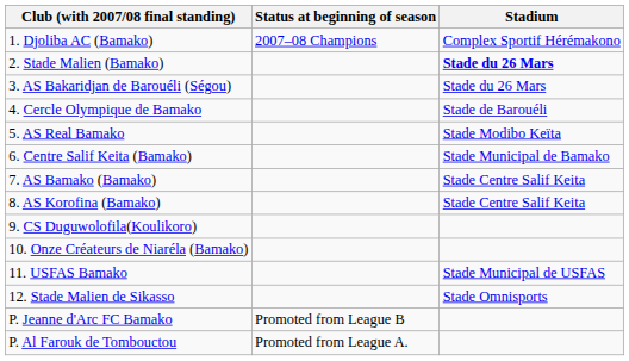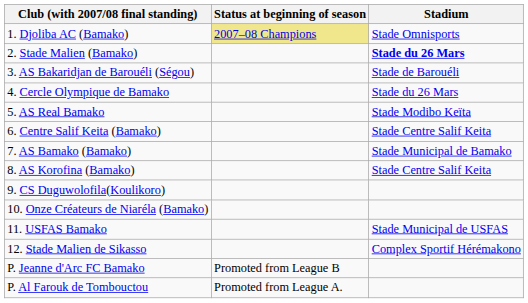 <table class="wikitable">
 <tr>
 <th>Club (with 2007/08 final standing)</th>
 <th>Status at beginning of season</th>
 <th>Stadium</th>
 </tr>
 <tr>
 <td>1. <a href='#'>Djoliba AC</a> (<a href='#'>Bamako</a>)</td>
-<td><a href='#'>2007–08 Champions</a></td>
-<td><a href='#'>Complex Sportif Hérémakono</a></td>
+<td style="background: khaki;"><a href='#'>2007–08 Champions</a></td>
+<td><a href='#'>Stade Omnisports</a></td>
 </tr>
 <tr>
 <td>2. <a href='#'>Stade Malien</a> (<a href='#'>Bamako</a>)</td>
 <td></td>
 <td><strong><a href='#'>Stade du 26 Mars</a></strong></td>
 </tr>
 <tr>
 <td>3. <a href='#'>AS Bakaridjan de Barouéli</a> (<a href='#'>Ségou</a>)</td>
 <td></td>
-<td><a href='#'>Stade du 26 Mars</a></td>
+<td><a href='#'>Stade de Barouéli</a></td>
 </tr>
 <tr>
 <td>4. <a href='#'>Cercle Olympique de Bamako</a></td>
 <td></td>
-<td><a href='#'>Stade de Barouéli</a></td>
+<td><a href='#'>Stade du 26 Mars</a></td>
 </tr>
 <tr>
 <td>5. <a href='#'>AS Real Bamako</a></td>
 <td></td>
 <td><a href='#'>Stade Modibo Keïta</a></td>
 </tr>
 <tr>
 <td>6. <a href='#'>Centre Salif Keita</a> (<a href='#'>Bamako</a>)</td>
 <td></td>
-<td><a href='#'>Stade Municipal de Bamako</a></td>
+<td><a href='#'>Stade Centre Salif Keita</a></td>
 </tr>
 <tr>
 <td>7. <a href='#'>AS Bamako</a> (<a href='#'>Bamako</a>)</td>
 <td></td>
-<td><a href='#'>Stade Centre Salif Keita</a></td>
+<td><a href='#'>Stade Municipal de Bamako</a></td>
 </tr>
 <tr>
 <td>8. <a href='#'>AS Korofina</a> (<a href='#'>Bamako</a>)</td>
 <td></td>
 <td><a href='#'>Stade Centre Salif Keita</a></td>
 </tr>
 <tr>
 <td>9. <a href='#'>CS Duguwolofila</a>(<a href='#'>Koulikoro</a>)</td>
 <td></td>
 <td></td>
 </tr>
 <tr>
 <td>10. <a href='#'>Onze Créateurs de Niaréla</a> (<a href='#'>Bamako</a>)</td>
 <td></td>
 <td></td>
 </tr>
 <tr>
 <td>11. <a href='#'>USFAS Bamako</a></td>
 <td></td>
 <td><a href='#'>Stade Municipal de USFAS</a></td>
 </tr>
 <tr>
 <td>12. <a href='#'>Stade Malien de Sikasso</a></td>
 <td></td>
-<td><a href='#'>Stade Omnisports</a></td>
+<td><a href='#'>Complex Sportif Hérémakono</a></td>
 </tr>
 <tr>
 <td>P. <a href='#'>Jeanne d'Arc FC Bamako</a></td>
 <td>Promoted from League B</td>
 <td></td>
 </tr>
 <tr>
 <td>P. <a href='#'>Al Farouk de Tombouctou</a></td>
 <td>Promoted from League A.</td>
 <td></td>
 </tr>
 </table>
